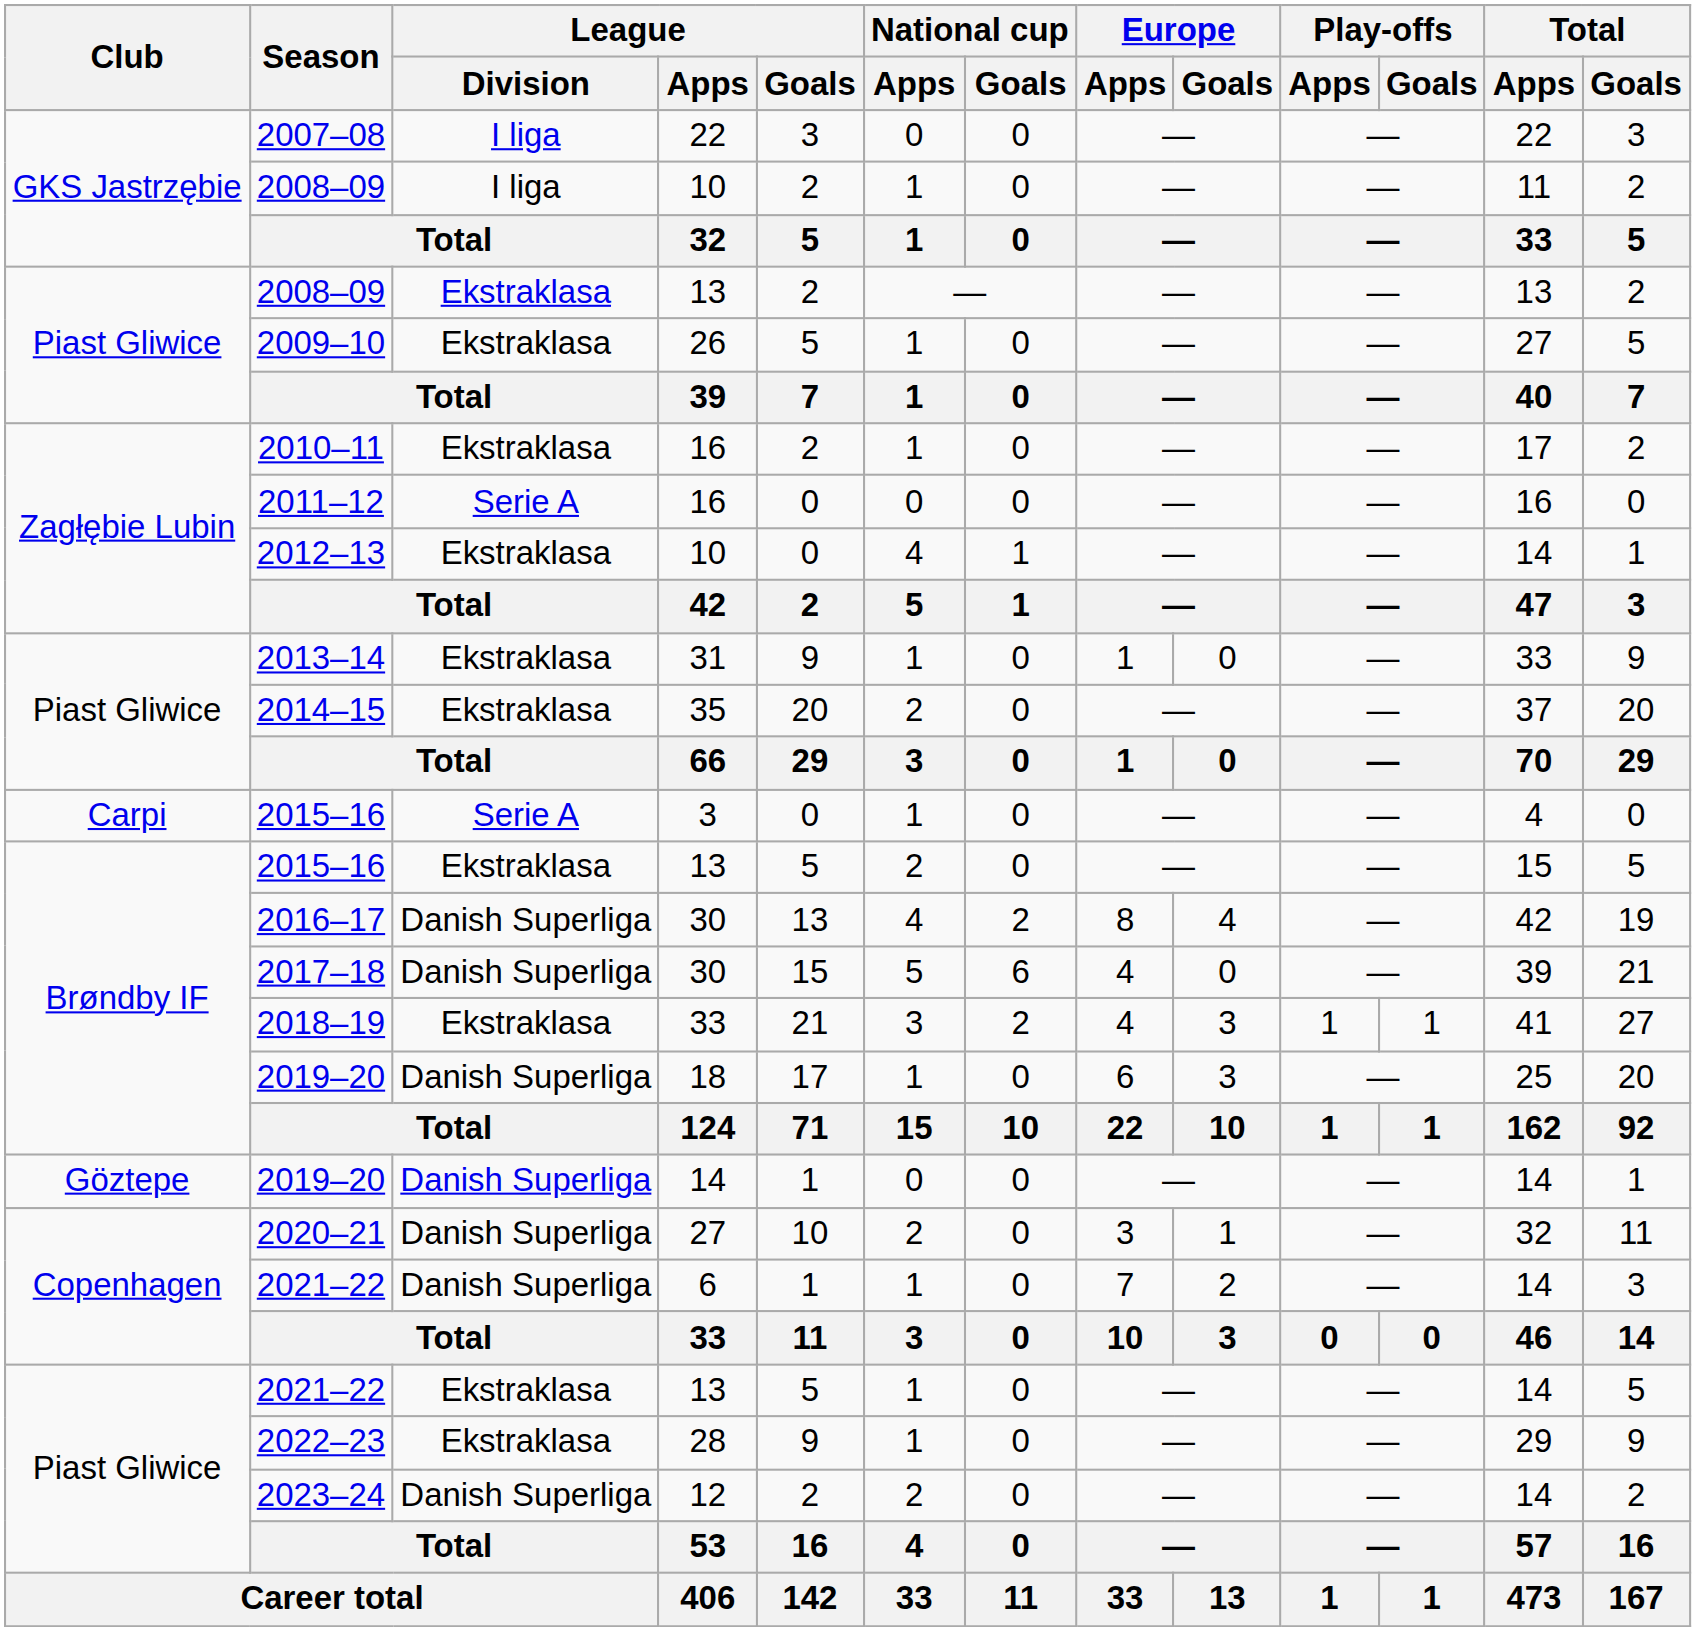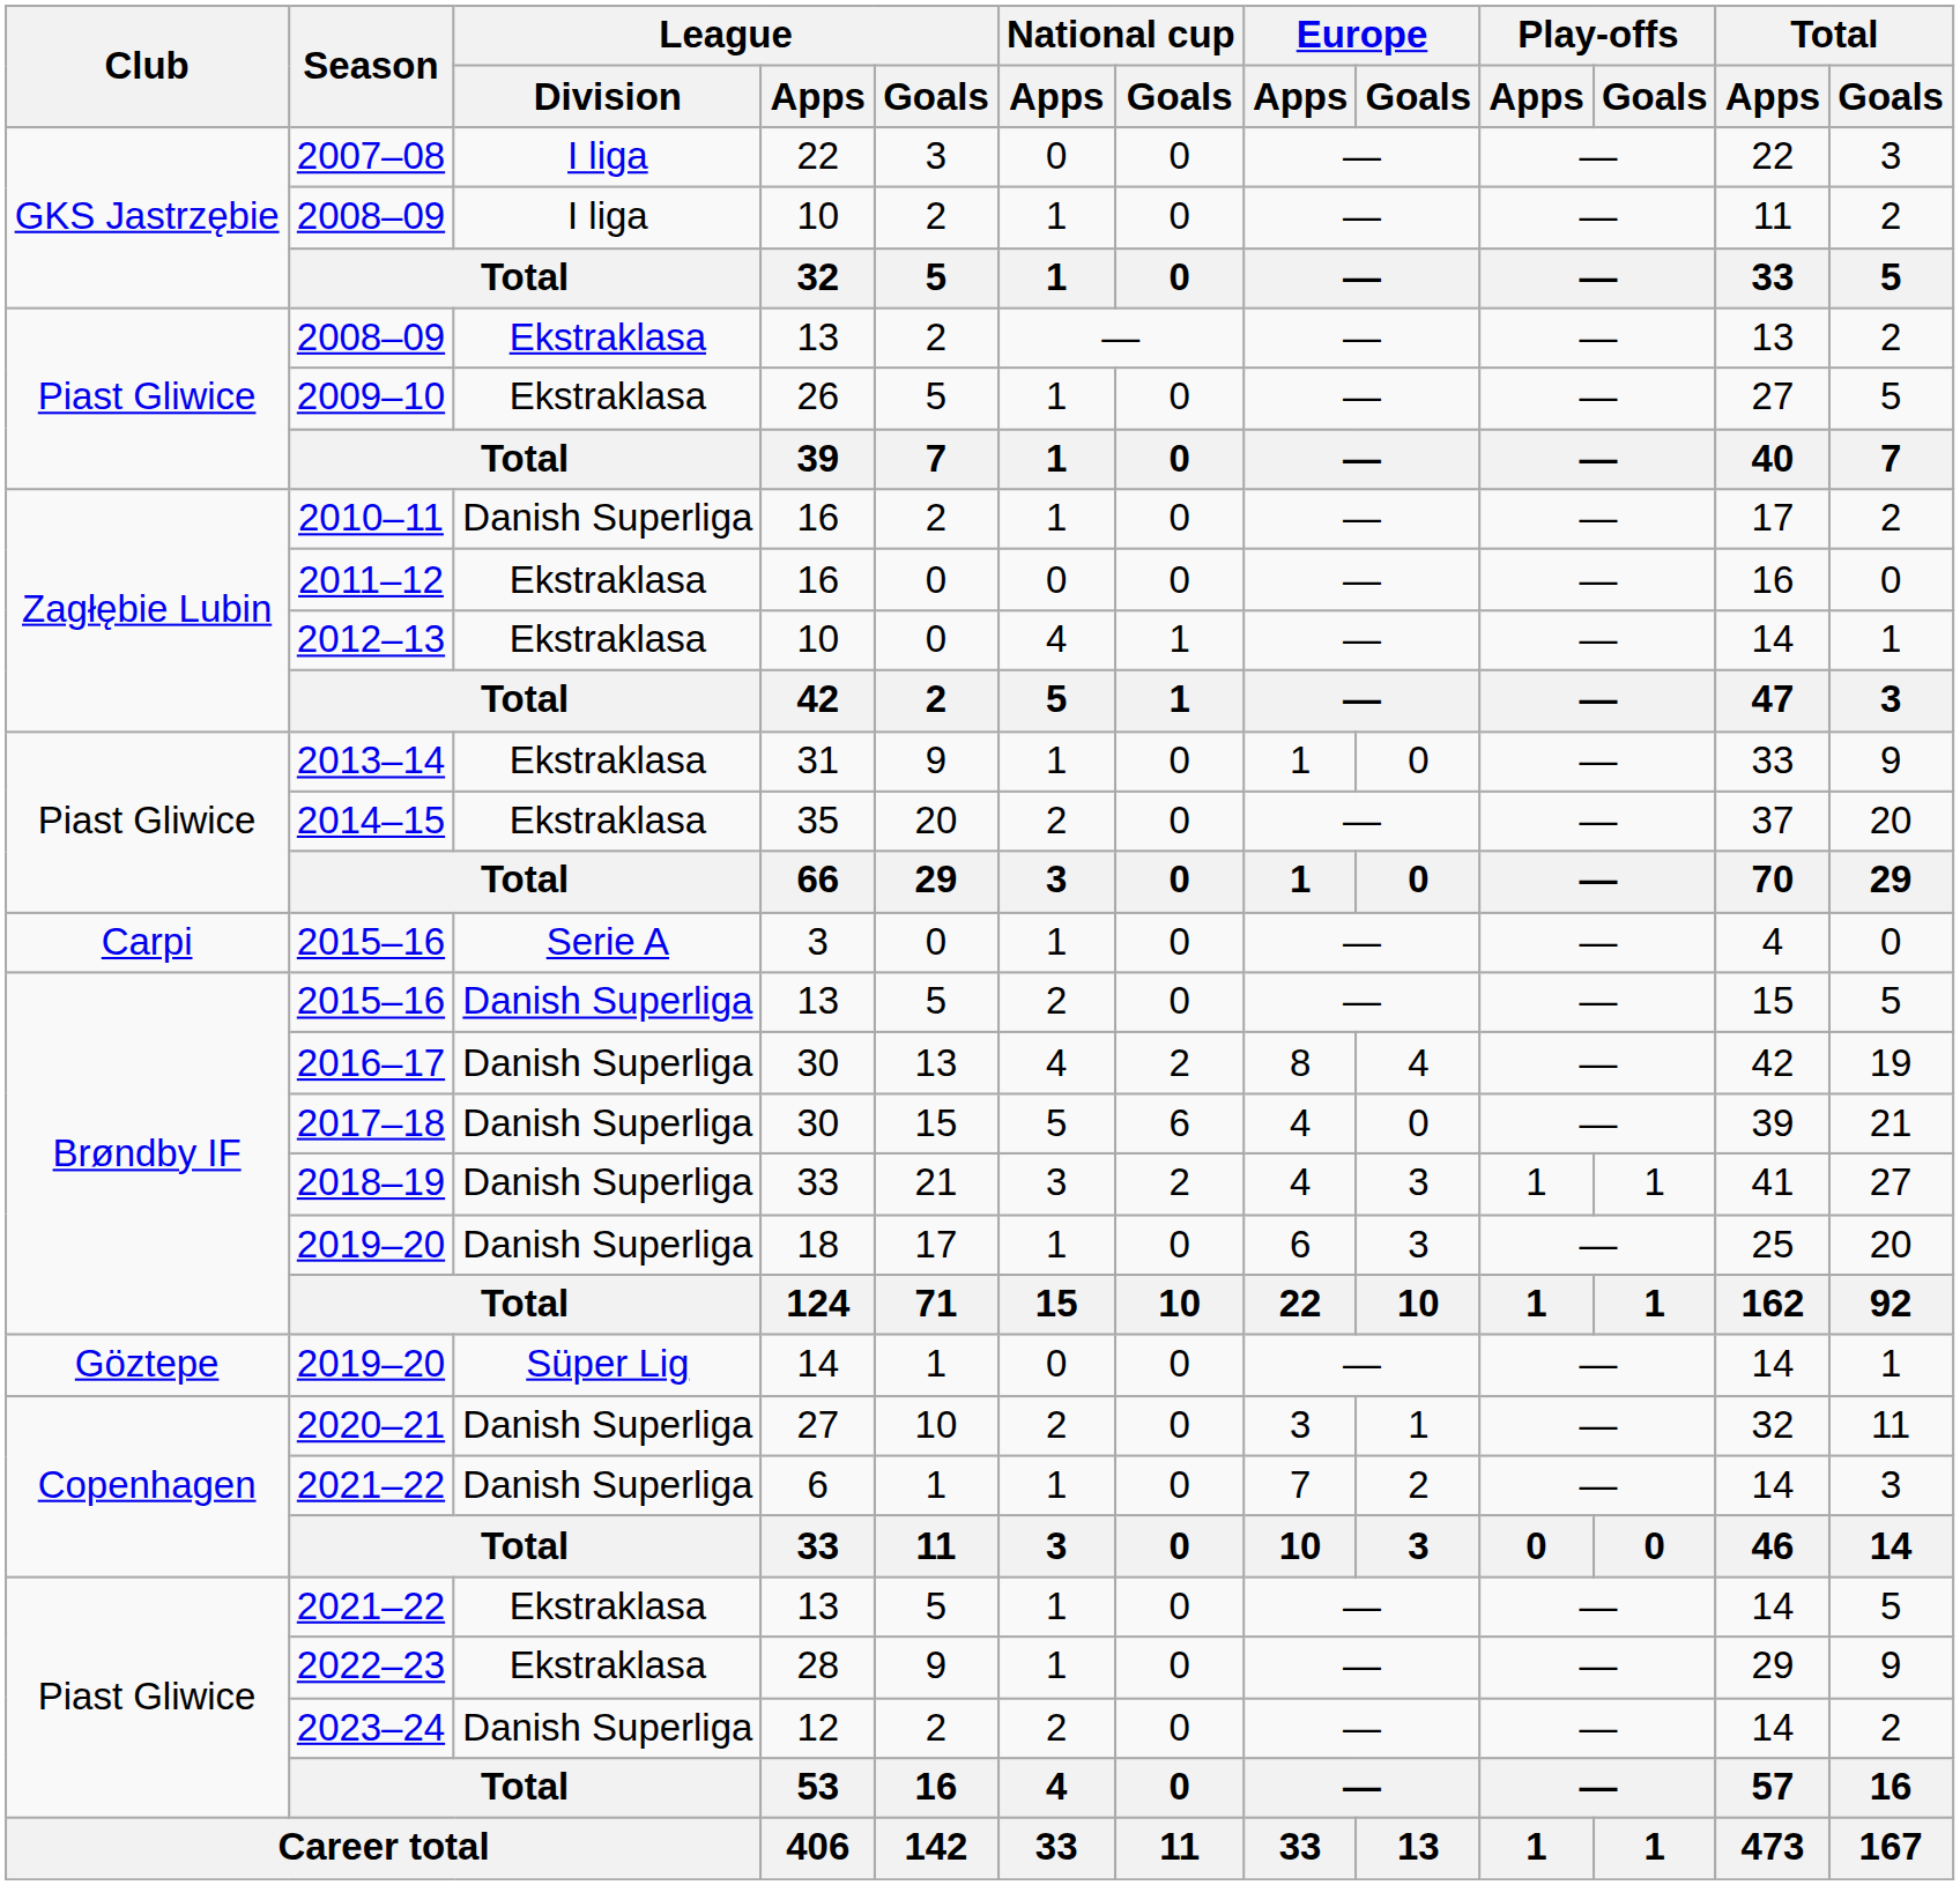 <table class="wikitable" style="text-align:center">
 <tr>
 <th rowspan="2">Club</th>
 <th rowspan="2">Season</th>
 <th colspan="3">League</th>
 <th colspan="2">National cup</th>
 <th colspan="2"><a href='#'>Europe</a></th>
 <th colspan="2">Play-offs</th>
 <th colspan="2">Total</th>
 </tr>
 <tr>
 <th>Division</th>
 <th>Apps</th>
 <th>Goals</th>
 <th>Apps</th>
 <th>Goals</th>
 <th>Apps</th>
 <th>Goals</th>
 <th>Apps</th>
 <th>Goals</th>
 <th>Apps</th>
 <th>Goals</th>
 </tr>
 <tr>
 <td rowspan="3"><a href='#'>GKS Jastrzębie</a></td>
 <td><a href='#'>2007–08</a></td>
 <td><a href='#'>I liga</a></td>
 <td>22</td>
 <td>3</td>
 <td>0</td>
 <td>0</td>
 <td colspan="2">—</td>
 <td colspan="2">—</td>
 <td>22</td>
 <td>3</td>
 </tr>
 <tr>
 <td><a href='#'>2008–09</a></td>
 <td>I liga</td>
 <td>10</td>
 <td>2</td>
 <td>1</td>
 <td>0</td>
 <td colspan="2">—</td>
 <td colspan="2">—</td>
 <td>11</td>
 <td>2</td>
 </tr>
 <tr>
 <th colspan="2">Total</th>
 <th>32</th>
 <th>5</th>
 <th>1</th>
 <th>0</th>
 <th colspan="2">—</th>
 <th colspan="2">—</th>
 <th>33</th>
 <th>5</th>
 </tr>
 <tr>
 <td rowspan="3"><a href='#'>Piast Gliwice</a></td>
 <td><a href='#'>2008–09</a></td>
 <td><a href='#'>Ekstraklasa</a></td>
 <td>13</td>
 <td>2</td>
 <td colspan="2">—</td>
 <td colspan="2">—</td>
 <td colspan="2">—</td>
 <td>13</td>
 <td>2</td>
 </tr>
 <tr>
 <td><a href='#'>2009–10</a></td>
 <td>Ekstraklasa</td>
 <td>26</td>
 <td>5</td>
 <td>1</td>
 <td>0</td>
 <td colspan="2">—</td>
 <td colspan="2">—</td>
 <td>27</td>
 <td>5</td>
 </tr>
 <tr>
 <th colspan="2">Total</th>
 <th>39</th>
 <th>7</th>
 <th>1</th>
 <th>0</th>
 <th colspan="2">—</th>
 <th colspan="2">—</th>
 <th>40</th>
 <th>7</th>
 </tr>
 <tr>
 <td rowspan="4"><a href='#'>Zagłębie Lubin</a></td>
 <td><a href='#'>2010–11</a></td>
-<td>Ekstraklasa</td>
+<td>Danish Superliga</td>
 <td>16</td>
 <td>2</td>
 <td>1</td>
 <td>0</td>
 <td colspan="2">—</td>
 <td colspan="2">—</td>
 <td>17</td>
 <td>2</td>
 </tr>
 <tr>
 <td><a href='#'>2011–12</a></td>
-<td><a href='#'>Serie A</a></td>
+<td>Ekstraklasa</td>
 <td>16</td>
 <td>0</td>
 <td>0</td>
 <td>0</td>
 <td colspan="2">—</td>
 <td colspan="2">—</td>
 <td>16</td>
 <td>0</td>
 </tr>
 <tr>
 <td><a href='#'>2012–13</a></td>
 <td>Ekstraklasa</td>
 <td>10</td>
 <td>0</td>
 <td>4</td>
 <td>1</td>
 <td colspan="2">—</td>
 <td colspan="2">—</td>
 <td>14</td>
 <td>1</td>
 </tr>
 <tr>
 <th colspan="2">Total</th>
 <th>42</th>
 <th>2</th>
 <th>5</th>
 <th>1</th>
 <th colspan="2">—</th>
 <th colspan="2">—</th>
 <th>47</th>
 <th>3</th>
 </tr>
 <tr>
 <td rowspan="3">Piast Gliwice</td>
 <td><a href='#'>2013–14</a></td>
 <td>Ekstraklasa</td>
 <td>31</td>
 <td>9</td>
 <td>1</td>
 <td>0</td>
 <td>1</td>
 <td>0</td>
 <td colspan="2">—</td>
 <td>33</td>
 <td>9</td>
 </tr>
 <tr>
 <td><a href='#'>2014–15</a></td>
 <td>Ekstraklasa</td>
 <td>35</td>
 <td>20</td>
 <td>2</td>
 <td>0</td>
 <td colspan="2">—</td>
 <td colspan="2">—</td>
 <td>37</td>
 <td>20</td>
 </tr>
 <tr>
 <th colspan="2">Total</th>
 <th>66</th>
 <th>29</th>
 <th>3</th>
 <th>0</th>
 <th>1</th>
 <th>0</th>
 <th colspan="2">—</th>
 <th>70</th>
 <th>29</th>
 </tr>
 <tr>
 <td><a href='#'>Carpi</a></td>
 <td><a href='#'>2015–16</a></td>
 <td><a href='#'>Serie A</a></td>
 <td>3</td>
 <td>0</td>
 <td>1</td>
 <td>0</td>
 <td colspan="2">—</td>
 <td colspan="2">—</td>
 <td>4</td>
 <td>0</td>
 </tr>
 <tr>
 <td rowspan="6"><a href='#'>Brøndby IF</a></td>
 <td><a href='#'>2015–16</a></td>
-<td>Ekstraklasa</td>
+<td><a href='#'>Danish Superliga</a></td>
 <td>13</td>
 <td>5</td>
 <td>2</td>
 <td>0</td>
 <td colspan="2">—</td>
 <td colspan="2">—</td>
 <td>15</td>
 <td>5</td>
 </tr>
 <tr>
 <td><a href='#'>2016–17</a></td>
 <td>Danish Superliga</td>
 <td>30</td>
 <td>13</td>
 <td>4</td>
 <td>2</td>
 <td>8</td>
 <td>4</td>
 <td colspan="2">—</td>
 <td>42</td>
 <td>19</td>
 </tr>
 <tr>
 <td><a href='#'>2017–18</a></td>
 <td>Danish Superliga</td>
 <td>30</td>
 <td>15</td>
 <td>5</td>
 <td>6</td>
 <td>4</td>
 <td>0</td>
 <td colspan="2">—</td>
 <td>39</td>
 <td>21</td>
 </tr>
 <tr>
 <td><a href='#'>2018–19</a></td>
-<td>Ekstraklasa</td>
+<td>Danish Superliga</td>
 <td>33</td>
 <td>21</td>
 <td>3</td>
 <td>2</td>
 <td>4</td>
 <td>3</td>
 <td>1</td>
 <td>1</td>
 <td>41</td>
 <td>27</td>
 </tr>
 <tr>
 <td><a href='#'>2019–20</a></td>
 <td>Danish Superliga</td>
 <td>18</td>
 <td>17</td>
 <td>1</td>
 <td>0</td>
 <td>6</td>
 <td>3</td>
 <td colspan="2">—</td>
 <td>25</td>
 <td>20</td>
 </tr>
 <tr>
 <th colspan="2">Total</th>
 <th>124</th>
 <th>71</th>
 <th>15</th>
 <th>10</th>
 <th>22</th>
 <th>10</th>
 <th>1</th>
 <th>1</th>
 <th>162</th>
 <th>92</th>
 </tr>
 <tr>
 <td><a href='#'>Göztepe</a></td>
 <td><a href='#'>2019–20</a></td>
-<td><a href='#'>Danish Superliga</a></td>
+<td><a href='#'>Süper Lig</a></td>
 <td>14</td>
 <td>1</td>
 <td>0</td>
 <td>0</td>
 <td colspan="2">—</td>
 <td colspan="2">—</td>
 <td>14</td>
 <td>1</td>
 </tr>
 <tr>
 <td rowspan="3"><a href='#'>Copenhagen</a></td>
 <td><a href='#'>2020–21</a></td>
 <td>Danish Superliga</td>
 <td>27</td>
 <td>10</td>
 <td>2</td>
 <td>0</td>
 <td>3</td>
 <td>1</td>
 <td colspan="2">—</td>
 <td>32</td>
 <td>11</td>
 </tr>
 <tr>
 <td><a href='#'>2021–22</a></td>
 <td>Danish Superliga</td>
 <td>6</td>
 <td>1</td>
 <td>1</td>
 <td>0</td>
 <td>7</td>
 <td>2</td>
 <td colspan="2">—</td>
 <td>14</td>
 <td>3</td>
 </tr>
 <tr>
 <th colspan="2">Total</th>
 <th>33</th>
 <th>11</th>
 <th>3</th>
 <th>0</th>
 <th>10</th>
 <th>3</th>
 <th>0</th>
 <th>0</th>
 <th>46</th>
 <th>14</th>
 </tr>
 <tr>
 <td rowspan="4">Piast Gliwice</td>
 <td><a href='#'>2021–22</a></td>
 <td>Ekstraklasa</td>
 <td>13</td>
 <td>5</td>
 <td>1</td>
 <td>0</td>
 <td colspan="2">—</td>
 <td colspan="2">—</td>
 <td>14</td>
 <td>5</td>
 </tr>
 <tr>
 <td><a href='#'>2022–23</a></td>
 <td>Ekstraklasa</td>
 <td>28</td>
 <td>9</td>
 <td>1</td>
 <td>0</td>
 <td colspan="2">—</td>
 <td colspan="2">—</td>
 <td>29</td>
 <td>9</td>
 </tr>
 <tr>
 <td><a href='#'>2023–24</a></td>
 <td>Danish Superliga</td>
 <td>12</td>
 <td>2</td>
 <td>2</td>
 <td>0</td>
 <td colspan="2">—</td>
 <td colspan="2">—</td>
 <td>14</td>
 <td>2</td>
 </tr>
 <tr>
 <th colspan="2">Total</th>
 <th>53</th>
 <th>16</th>
 <th>4</th>
 <th>0</th>
 <th colspan="2">—</th>
 <th colspan="2">—</th>
 <th>57</th>
 <th>16</th>
 </tr>
 <tr>
 <th colspan="3">Career total</th>
 <th>406</th>
 <th>142</th>
 <th>33</th>
 <th>11</th>
 <th>33</th>
 <th>13</th>
 <th>1</th>
 <th>1</th>
 <th>473</th>
 <th>167</th>
 </tr>
 </table>
